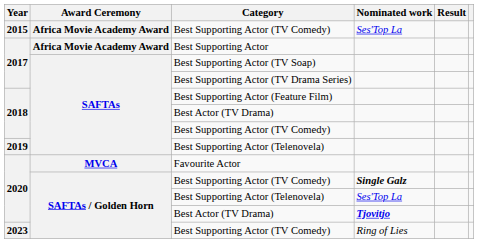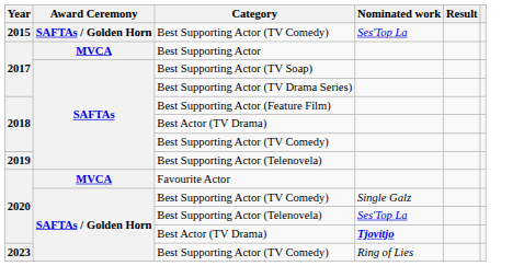 <table class="wikitable">
 <tr>
 <th>Year</th>
 <th>Award Ceremony</th>
 <th>Category</th>
 <th>Nominated work</th>
 <th>Result</th>
 <th></th>
 </tr>
 <tr>
 <th>2015</th>
-<th>Africa Movie Academy Award</th>
+<th><a href='#'>SAFTAs</a> / Golden Horn</th>
 <td>Best Supporting Actor (TV Comedy)</td>
 <td><em><a href='#'>Ses'Top La</a></em></td>
 <td></td>
 <td></td>
 </tr>
 <tr>
 <th rowspan="3">2017</th>
-<th>Africa Movie Academy Award</th>
+<th><a href='#'>MVCA</a></th>
 <td>Best Supporting Actor</td>
 <td></td>
 <td></td>
 <td></td>
 </tr>
 <tr>
 <th rowspan="6"><a href='#'>SAFTAs</a></th>
 <td>Best Supporting Actor (TV Soap)</td>
 <td></td>
 <td></td>
 <td></td>
 </tr>
 <tr>
 <td>Best Supporting Actor (TV Drama Series)</td>
 <td></td>
 <td></td>
 <td></td>
 </tr>
 <tr>
 <th rowspan="3">2018</th>
 <td>Best Supporting Actor (Feature Film)</td>
 <td></td>
 <td></td>
 <td></td>
 </tr>
 <tr>
 <td>Best Actor (TV Drama)</td>
 <td></td>
 <td></td>
 <td></td>
 </tr>
 <tr>
 <td>Best Supporting Actor (TV Comedy)</td>
 <td></td>
 <td></td>
 <td></td>
 </tr>
 <tr>
 <th>2019</th>
 <td>Best Supporting Actor (Telenovela)</td>
 <td></td>
 <td></td>
 <td></td>
 </tr>
 <tr>
 <th rowspan="4">2020</th>
 <th><a href='#'>MVCA</a></th>
 <td>Favourite Actor</td>
 <td></td>
 <td></td>
 <td></td>
 </tr>
 <tr>
 <th rowspan="4"><a href='#'>SAFTAs</a> / Golden Horn</th>
 <td>Best Supporting Actor (TV Comedy)</td>
-<td><strong><em>Single Galz</em></strong></td>
+<td><em>Single Galz</em></td>
 <td></td>
 <td></td>
 </tr>
 <tr>
 <td>Best Supporting Actor (Telenovela)</td>
 <td><em><a href='#'>Ses'Top La</a></em></td>
 <td></td>
 <td></td>
 </tr>
 <tr>
 <td>Best Actor (TV Drama)</td>
 <td><strong><em><a href='#'>Tjovitjo</a></em></strong></td>
 <td></td>
 <td></td>
 </tr>
 <tr>
 <th>2023</th>
 <td>Best Supporting Actor (TV Comedy)</td>
 <td><em>Ring of Lies</em></td>
 <td></td>
 <td></td>
 </tr>
 </table>
